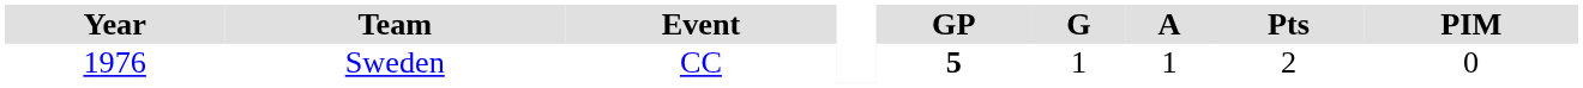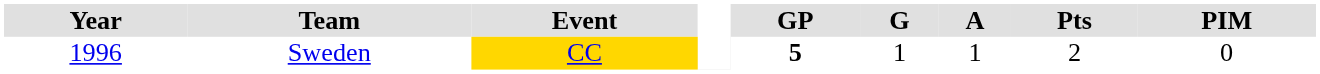 <table border="0" cellpadding="1" cellspacing="0" style="text-align:center; width:50em">
 <tr align="center" bgcolor="#e0e0e0">
 <th>Year</th>
 <th>Team</th>
 <th>Event</th>
 <th rowspan="99" bgcolor="#ffffff"> </th>
 <th>GP</th>
 <th>G</th>
 <th>A</th>
 <th>Pts</th>
 <th>PIM</th>
 </tr>
 <tr>
-<td><a href='#'>1976</a></td>
+<td><a href='#'>1996</a></td>
 <td><a href='#'>Sweden</a></td>
-<td><a href='#'>CC</a></td>
+<td style="background: gold;"><a href='#'>CC</a></td>
 <td><strong>5</strong></td>
 <td>1</td>
 <td>1</td>
 <td>2</td>
 <td>0</td>
 </tr>
 </table>
